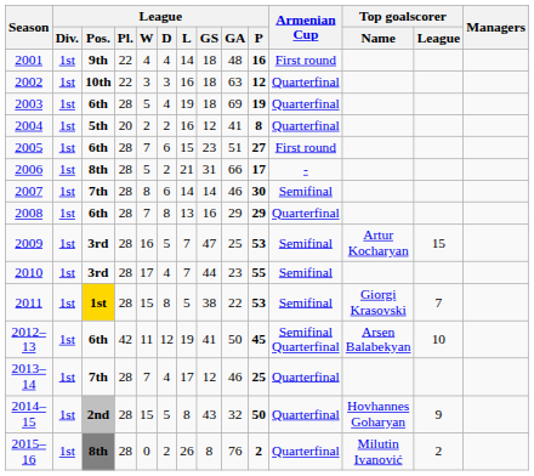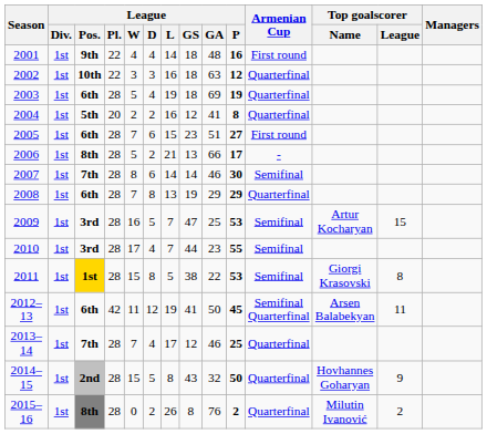 <table class="wikitable">
 <tr style="background:#efefef;">
 <th rowspan="2">Season</th>
 <th colspan="9">League</th>
 <th rowspan="2"><a href='#'>Armenian Cup</a></th>
 <th colspan="2">Top goalscorer</th>
 <th rowspan="2">Managers</th>
 </tr>
 <tr>
 <th>Div.</th>
 <th>Pos.</th>
 <th>Pl.</th>
 <th>W</th>
 <th>D</th>
 <th>L</th>
 <th>GS</th>
 <th>GA</th>
 <th>P</th>
 <th>Name</th>
 <th>League</th>
 </tr>
 <tr>
 <td align=center><a href='#'>2001</a></td>
 <td align=center><a href='#'>1st</a></td>
 <td style="text-align:center;"><strong>9th</strong></td>
 <td align=center>22</td>
 <td align=center>4</td>
 <td align=center>4</td>
 <td align=center>14</td>
 <td align=center>18</td>
 <td align=center>48</td>
 <td align=center><strong>16</strong></td>
 <td align=center><a href='#'>First round</a></td>
 <td align=center></td>
 <td align=center></td>
 <td align=center></td>
 </tr>
 <tr>
 <td align=center><a href='#'>2002</a></td>
 <td align=center><a href='#'>1st</a></td>
 <td style="text-align:center;"><strong>10th</strong></td>
 <td align=center>22</td>
 <td align=center>3</td>
 <td align=center>3</td>
 <td align=center>16</td>
 <td align=center>18</td>
 <td align=center>63</td>
 <td align=center><strong>12</strong></td>
 <td align=center><a href='#'>Quarterfinal</a></td>
 <td align=center></td>
 <td align=center></td>
 <td align=center></td>
 </tr>
 <tr>
 <td align=center><a href='#'>2003</a></td>
 <td align=center><a href='#'>1st</a></td>
 <td style="text-align:center;"><strong>6th</strong></td>
 <td align=center>28</td>
 <td align=center>5</td>
 <td align=center>4</td>
 <td align=center>19</td>
 <td align=center>18</td>
 <td align=center>69</td>
 <td align=center><strong>19</strong></td>
 <td align=center><a href='#'>Quarterfinal</a></td>
 <td align=center></td>
 <td align=center></td>
 <td align=center></td>
 </tr>
 <tr>
 <td align=center><a href='#'>2004</a></td>
 <td align=center><a href='#'>1st</a></td>
 <td style="text-align:center;"><strong>5th</strong></td>
 <td align=center>20</td>
 <td align=center>2</td>
 <td align=center>2</td>
 <td align=center>16</td>
 <td align=center>12</td>
 <td align=center>41</td>
 <td align=center><strong>8</strong></td>
 <td align=center><a href='#'>Quarterfinal</a></td>
 <td align=center></td>
 <td align=center></td>
 <td align=center></td>
 </tr>
 <tr>
 <td align=center><a href='#'>2005</a></td>
 <td align=center><a href='#'>1st</a></td>
 <td style="text-align:center;"><strong>6th</strong></td>
 <td align=center>28</td>
 <td align=center>7</td>
 <td align=center>6</td>
 <td align=center>15</td>
 <td align=center>23</td>
 <td align=center>51</td>
 <td align=center><strong>27</strong></td>
 <td align=center><a href='#'>First round</a></td>
 <td align=center></td>
 <td align=center></td>
 <td align=center></td>
 </tr>
 <tr>
 <td align=center><a href='#'>2006</a></td>
 <td align=center><a href='#'>1st</a></td>
 <td style="text-align:center;"><strong>8th</strong></td>
 <td align=center>28</td>
 <td align=center>5</td>
 <td align=center>2</td>
 <td align=center>21</td>
-<td align=center>31</td>
+<td align=center>13</td>
 <td align=center>66</td>
 <td align=center><strong>17</strong></td>
 <td align=center><a href='#'>-</a></td>
 <td align=center></td>
 <td align=center></td>
 <td align=center></td>
 </tr>
 <tr>
 <td align=center><a href='#'>2007</a></td>
 <td align=center><a href='#'>1st</a></td>
 <td style="text-align:center;"><strong>7th</strong></td>
 <td align=center>28</td>
 <td align=center>8</td>
 <td align=center>6</td>
 <td align=center>14</td>
 <td align=center>14</td>
 <td align=center>46</td>
 <td align=center><strong>30</strong></td>
 <td align=center><a href='#'>Semifinal</a></td>
 <td align=center></td>
 <td align=center></td>
 <td align=center></td>
 </tr>
 <tr>
 <td align=center><a href='#'>2008</a></td>
 <td align=center><a href='#'>1st</a></td>
 <td style="text-align:center;"><strong>6th</strong></td>
 <td align=center>28</td>
 <td align=center>7</td>
 <td align=center>8</td>
 <td align=center>13</td>
-<td align=center>16</td>
+<td align=center>19</td>
 <td align=center>29</td>
 <td align=center><strong>29</strong></td>
 <td align=center><a href='#'>Quarterfinal</a></td>
 <td align=center></td>
 <td align=center></td>
 <td align=center></td>
 </tr>
 <tr>
 <td align=center><a href='#'>2009</a></td>
 <td align=center><a href='#'>1st</a></td>
 <td style="text-align:center;"><strong>3rd</strong></td>
 <td align=center>28</td>
 <td align=center>16</td>
 <td align=center>5</td>
 <td align=center>7</td>
 <td align=center>47</td>
 <td align=center>25</td>
 <td align=center><strong>53</strong></td>
 <td align=center><a href='#'>Semifinal</a></td>
 <td align=center> <a href='#'>Artur Kocharyan</a></td>
 <td align=center>15</td>
 <td align=center></td>
 </tr>
 <tr>
 <td align=center><a href='#'>2010</a></td>
 <td align=center><a href='#'>1st</a></td>
 <td style="text-align:center;"><strong>3rd</strong></td>
 <td align=center>28</td>
 <td align=center>17</td>
 <td align=center>4</td>
 <td align=center>7</td>
 <td align=center>44</td>
 <td align=center>23</td>
 <td align=center><strong>55</strong></td>
 <td align=center><a href='#'>Semifinal</a></td>
 <td align=center></td>
 <td align=center></td>
 <td align=center></td>
 </tr>
 <tr>
 <td align=center><a href='#'>2011</a></td>
 <td align=center><a href='#'>1st</a></td>
 <td style="text-align:center; background:gold;"><strong>1st</strong></td>
 <td align=center>28</td>
 <td align=center>15</td>
 <td align=center>8</td>
 <td align=center>5</td>
 <td align=center>38</td>
 <td align=center>22</td>
 <td align=center><strong>53</strong></td>
 <td align=center><a href='#'>Semifinal</a></td>
 <td align=center> <a href='#'>Giorgi Krasovski</a></td>
-<td align=center>7</td>
+<td align=center>8</td>
 <td align=center></td>
 </tr>
 <tr>
 <td align=center><a href='#'>2012–13</a></td>
 <td align=center><a href='#'>1st</a></td>
 <td style="text-align:center;"><strong>6th</strong></td>
 <td align=center>42</td>
 <td align=center>11</td>
 <td align=center>12</td>
 <td align=center>19</td>
 <td align=center>41</td>
 <td align=center>50</td>
 <td align=center><strong>45</strong></td>
 <td align=center><a href='#'>Semifinal</a> <br> <a href='#'>Quarterfinal</a></td>
 <td align=center> <a href='#'>Arsen Balabekyan</a></td>
-<td align=center>10</td>
+<td align=center>11</td>
 <td align=center></td>
 </tr>
 <tr>
 <td align=center><a href='#'>2013–14</a></td>
 <td align=center><a href='#'>1st</a></td>
 <td style="text-align:center;"><strong>7th</strong></td>
 <td align=center>28</td>
 <td align=center>7</td>
 <td align=center>4</td>
 <td align=center>17</td>
 <td align=center>12</td>
 <td align=center>46</td>
 <td align=center><strong>25</strong></td>
 <td align=center><a href='#'>Quarterfinal</a></td>
 <td align=center></td>
 <td align=center></td>
 <td align=center></td>
 </tr>
 <tr>
 <td align=center><a href='#'>2014–15</a></td>
 <td align=center><a href='#'>1st</a></td>
 <td align=center bgcolor=silver><strong>2nd</strong></td>
 <td align=center>28</td>
 <td align=center>15</td>
 <td align=center>5</td>
 <td align=center>8</td>
 <td align=center>43</td>
 <td align=center>32</td>
 <td align=center><strong>50</strong></td>
 <td align=center><a href='#'>Quarterfinal</a></td>
 <td align=center> <a href='#'>Hovhannes Goharyan</a></td>
 <td align=center>9</td>
 <td align=center></td>
 </tr>
 <tr>
 <td align=center><a href='#'>2015–16</a></td>
 <td align=center><a href='#'>1st</a></td>
 <td align=center bgcolor=grey><strong>8th</strong></td>
 <td align=center>28</td>
 <td align=center>0</td>
 <td align=center>2</td>
 <td align=center>26</td>
 <td align=center>8</td>
 <td align=center>76</td>
 <td align=center><strong>2</strong></td>
 <td align=center><a href='#'>Quarterfinal</a></td>
 <td align=center> <a href='#'>Milutin Ivanović</a></td>
 <td align=center>2</td>
 <td align=center></td>
 </tr>
 </table>
